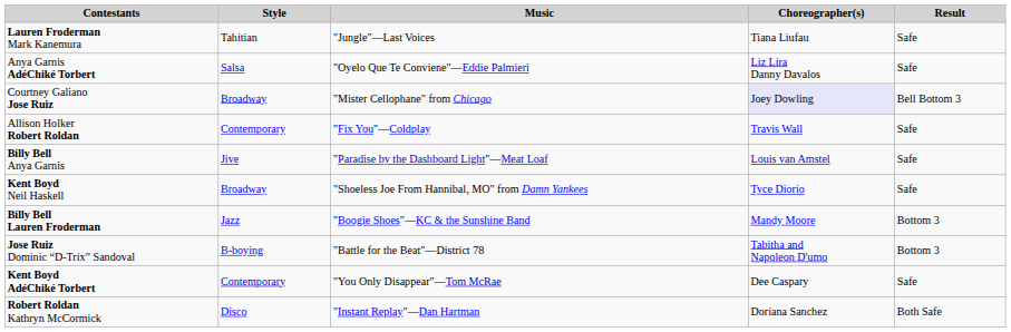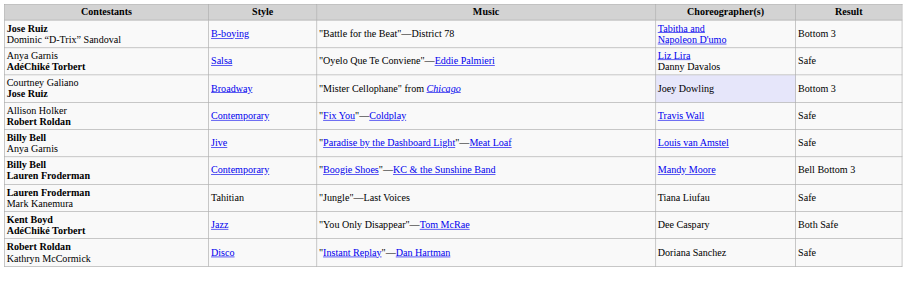 <table class="wikitable" style="width:90%;">
 <tr style="background:lightgrey; text-align:center;">
 <td><strong>Contestants</strong></td>
 <td><strong>Style</strong></td>
 <td><strong>Music</strong></td>
 <td><strong>Choreographer(s)</strong></td>
 <td><strong>Result</strong></td>
 </tr>
 <tr>
-<td><strong>Lauren Froderman</strong><br>Mark Kanemura</td>
-<td>Tahitian</td>
-<td>"Jungle"—Last Voices</td>
-<td>Tiana Liufau</td>
-<td>Safe</td>
+<td><strong>Jose Ruiz</strong><br>Dominic “D-Trix” Sandoval</td>
+<td><a href='#'>B-boying</a></td>
+<td>"Battle for the Beat"—District 78</td>
+<td><a href='#'>Tabitha and<br> Napoleon D'umo</a></td>
+<td>Bottom 3</td>
 </tr>
 <tr>
 <td>Anya Garnis<br><strong>AdéChiké Torbert</strong></td>
 <td><a href='#'>Salsa</a></td>
 <td>"Oyelo Que Te Conviene"—<a href='#'>Eddie Palmieri</a></td>
 <td><a href='#'>Liz Lira</a><br>Danny Davalos</td>
 <td>Safe</td>
 </tr>
 <tr>
 <td>Courtney Galiano<br><strong>Jose Ruiz</strong></td>
 <td><a href='#'>Broadway</a></td>
 <td>"Mister Cellophane" from <em><a href='#'>Chicago</a></em></td>
 <td style="background: lavender;">Joey Dowling</td>
-<td>Bell Bottom 3</td>
+<td>Bottom 3</td>
 </tr>
 <tr>
 <td>Allison Holker<br><strong>Robert Roldan</strong></td>
 <td><a href='#'>Contemporary</a></td>
 <td>"<a href='#'>Fix You</a>"—<a href='#'>Coldplay</a></td>
 <td><a href='#'>Travis Wall</a></td>
 <td>Safe</td>
 </tr>
 <tr>
 <td><strong>Billy Bell</strong><br>Anya Garnis</td>
 <td><a href='#'>Jive</a></td>
 <td>"<a href='#'>Paradise by the Dashboard Light</a>"—<a href='#'>Meat Loaf</a></td>
 <td><a href='#'>Louis van Amstel</a></td>
 <td>Safe</td>
 </tr>
 <tr>
-<td><strong>Kent Boyd</strong><br>Neil Haskell</td>
-<td><a href='#'>Broadway</a></td>
-<td>"Shoeless Joe From Hannibal, MO" from <em><a href='#'>Damn Yankees</a></em></td>
-<td><a href='#'>Tyce Diorio</a></td>
+<td><strong>Billy Bell</strong><br><strong>Lauren Froderman</strong></td>
+<td><a href='#'>Contemporary</a></td>
+<td>"<a href='#'>Boogie Shoes</a>"—<a href='#'>KC & the Sunshine Band</a></td>
+<td><a href='#'>Mandy Moore</a></td>
+<td>Bell Bottom 3</td>
+</tr>
+<tr>
+<td><strong>Lauren Froderman</strong><br>Mark Kanemura</td>
+<td>Tahitian</td>
+<td>"Jungle"—Last Voices</td>
+<td>Tiana Liufau</td>
 <td>Safe</td>
 </tr>
 <tr>
-<td><strong>Billy Bell</strong><br><strong>Lauren Froderman</strong></td>
+<td><strong>Kent Boyd</strong><br><strong>AdéChiké Torbert</strong></td>
 <td><a href='#'>Jazz</a></td>
-<td>"<a href='#'>Boogie Shoes</a>"—<a href='#'>KC & the Sunshine Band</a></td>
-<td><a href='#'>Mandy Moore</a></td>
-<td>Bottom 3</td>
-</tr>
-<tr>
-<td><strong>Jose Ruiz</strong><br>Dominic “D-Trix” Sandoval</td>
-<td><a href='#'>B-boying</a></td>
-<td>"Battle for the Beat"—District 78</td>
-<td><a href='#'>Tabitha and<br> Napoleon D'umo</a></td>
-<td>Bottom 3</td>
-</tr>
-<tr>
-<td><strong>Kent Boyd</strong><br><strong>AdéChiké Torbert</strong></td>
-<td><a href='#'>Contemporary</a></td>
 <td>"You Only Disappear"—<a href='#'>Tom McRae</a></td>
 <td>Dee Caspary</td>
-<td>Safe</td>
+<td>Both Safe</td>
 </tr>
 <tr>
 <td><strong>Robert Roldan</strong><br>Kathryn McCormick</td>
 <td><a href='#'>Disco</a></td>
 <td>"<a href='#'>Instant Replay</a>"—<a href='#'>Dan Hartman</a></td>
 <td>Doriana Sanchez</td>
-<td>Both Safe</td>
+<td>Safe</td>
 </tr>
 </table>
